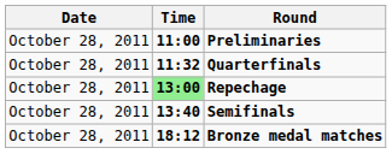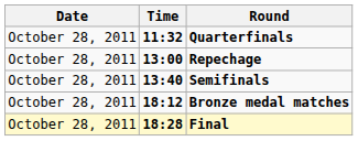 <table class="wikitable">
 <tr>
 <th>Date</th>
 <th>Time</th>
 <th>Round</th>
 </tr>
 <tr>
 <td>October 28, 2011</td>
-<td><strong>11:00</strong></td>
-<td><strong>Preliminaries</strong></td>
-</tr>
-<tr>
-<td>October 28, 2011</td>
 <td><strong>11:32</strong></td>
 <td><strong>Quarterfinals</strong></td>
 </tr>
 <tr>
 <td>October 28, 2011</td>
-<td style="background: lightgreen;"><strong>13:00</strong></td>
+<td><strong>13:00</strong></td>
 <td><strong>Repechage</strong></td>
 </tr>
 <tr>
 <td>October 28, 2011</td>
 <td><strong>13:40</strong></td>
 <td><strong>Semifinals</strong></td>
 </tr>
 <tr>
 <td>October 28, 2011</td>
 <td><strong>18:12</strong></td>
 <td><strong>Bronze medal matches</strong></td>
 </tr>
+<tr style=background:lemonchiffon>
+<td>October 28, 2011</td>
+<td><strong>18:28</strong></td>
+<td><strong>Final</strong></td>
+</tr>
 </table>
